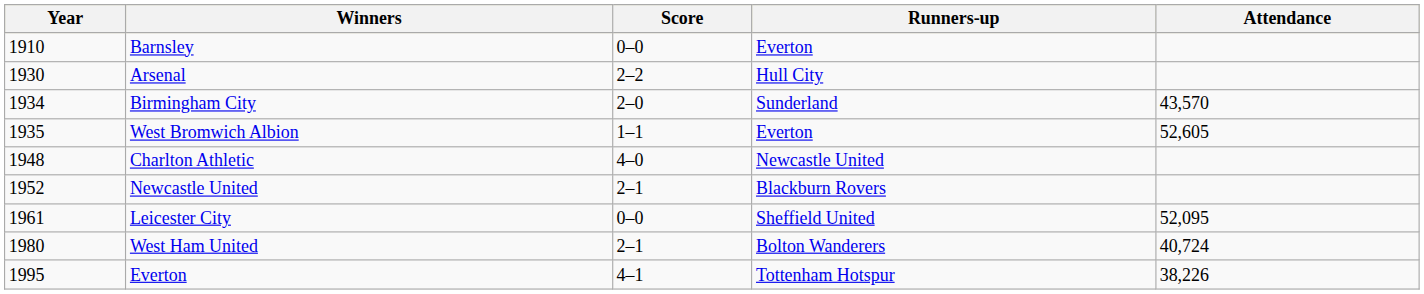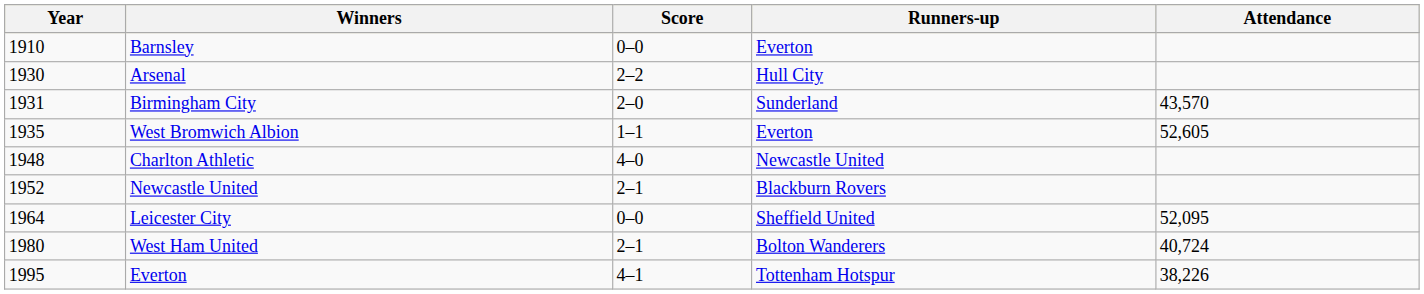 <table class="wikitable" width=100%>
 <tr bgcolor=#bdb76b>
 <th>Year</th>
 <th>Winners</th>
 <th>Score</th>
 <th>Runners-up</th>
 <th>Attendance</th>
 </tr>
 <tr>
 <td>1910</td>
 <td><a href='#'>Barnsley</a></td>
 <td>0–0</td>
 <td><a href='#'>Everton</a></td>
 <td></td>
 </tr>
 <tr>
 <td>1930</td>
 <td><a href='#'>Arsenal</a></td>
 <td>2–2</td>
 <td><a href='#'>Hull City</a></td>
 <td></td>
 </tr>
 <tr>
-<td>1934</td>
+<td>1931</td>
 <td><a href='#'>Birmingham City</a></td>
 <td>2–0</td>
 <td><a href='#'>Sunderland</a></td>
 <td>43,570</td>
 </tr>
 <tr>
 <td>1935</td>
 <td><a href='#'>West Bromwich Albion</a></td>
 <td>1–1</td>
 <td><a href='#'>Everton</a></td>
 <td>52,605</td>
 </tr>
 <tr>
 <td>1948</td>
 <td><a href='#'>Charlton Athletic</a></td>
 <td>4–0</td>
 <td><a href='#'>Newcastle United</a></td>
 <td></td>
 </tr>
 <tr>
 <td>1952</td>
 <td><a href='#'>Newcastle United</a></td>
 <td>2–1</td>
 <td><a href='#'>Blackburn Rovers</a></td>
 <td></td>
 </tr>
 <tr>
-<td>1961</td>
+<td>1964</td>
 <td><a href='#'>Leicester City</a></td>
 <td>0–0</td>
 <td><a href='#'>Sheffield United</a></td>
 <td>52,095</td>
 </tr>
 <tr>
 <td>1980</td>
 <td><a href='#'>West Ham United</a></td>
 <td>2–1</td>
 <td><a href='#'>Bolton Wanderers</a></td>
 <td>40,724</td>
 </tr>
 <tr>
 <td>1995</td>
 <td><a href='#'>Everton</a></td>
 <td>4–1</td>
 <td><a href='#'>Tottenham Hotspur</a></td>
 <td>38,226</td>
 </tr>
 </table>
